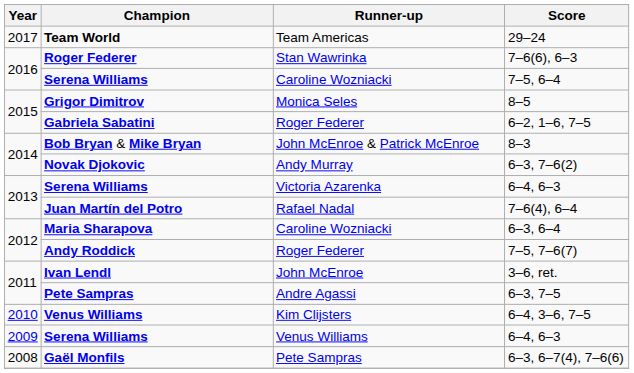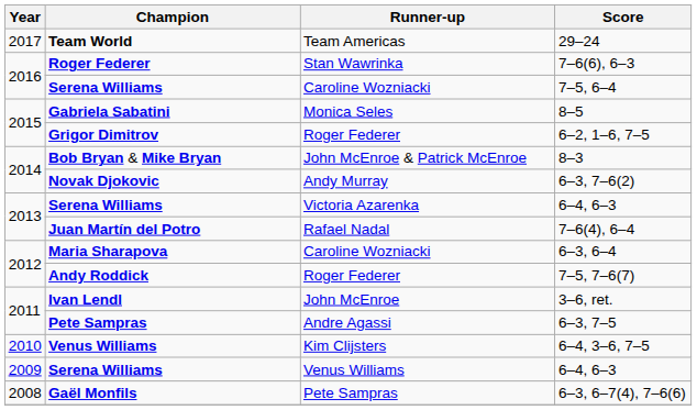 <table class="wikitable" style="font-size:90%">
 <tr>
 <th>Year</th>
 <th width="240">Champion</th>
 <th width="240">Runner-up</th>
 <th width="125">Score</th>
 </tr>
 <tr>
 <td rowspan=1>2017</td>
 <td><strong>Team World</strong></td>
 <td>Team Americas</td>
 <td>29–24</td>
 </tr>
 <tr>
 <td rowspan=2>2016</td>
 <td> <strong><a href='#'>Roger Federer</a></strong></td>
 <td> <a href='#'>Stan Wawrinka</a></td>
 <td>7–6(6), 6–3</td>
 </tr>
 <tr>
 <td> <strong><a href='#'>Serena Williams</a></strong></td>
 <td> <a href='#'>Caroline Wozniacki</a></td>
 <td>7–5, 6–4</td>
 </tr>
 <tr>
 <td rowspan=2>2015</td>
-<td> <strong><a href='#'>Grigor Dimitrov</a></strong></td>
+<td> <strong><a href='#'>Gabriela Sabatini</a></strong></td>
 <td> <a href='#'>Monica Seles</a></td>
 <td>8–5</td>
 </tr>
 <tr>
-<td> <strong><a href='#'>Gabriela Sabatini</a></strong></td>
+<td> <strong><a href='#'>Grigor Dimitrov</a></strong></td>
 <td> <a href='#'>Roger Federer</a></td>
 <td>6–2, 1–6, 7–5</td>
 </tr>
 <tr>
 <td rowspan=2>2014</td>
 <td> <strong><a href='#'>Bob Bryan</a></strong> & <strong><a href='#'>Mike Bryan</a></strong></td>
 <td> <a href='#'>John McEnroe</a> & <a href='#'>Patrick McEnroe</a></td>
 <td>8–3</td>
 </tr>
 <tr>
 <td> <strong><a href='#'>Novak Djokovic</a></strong></td>
 <td> <a href='#'>Andy Murray</a></td>
 <td>6–3, 7–6(2)</td>
 </tr>
 <tr>
 <td rowspan=2>2013</td>
 <td> <strong><a href='#'>Serena Williams</a></strong></td>
 <td> <a href='#'>Victoria Azarenka</a></td>
 <td>6–4, 6–3</td>
 </tr>
 <tr>
 <td> <strong><a href='#'>Juan Martín del Potro</a></strong></td>
 <td> <a href='#'>Rafael Nadal</a></td>
 <td>7–6(4), 6–4</td>
 </tr>
 <tr>
 <td rowspan=2>2012</td>
 <td> <strong><a href='#'>Maria Sharapova</a></strong></td>
 <td> <a href='#'>Caroline Wozniacki</a></td>
 <td>6–3, 6–4</td>
 </tr>
 <tr>
 <td> <strong><a href='#'>Andy Roddick</a></strong></td>
 <td> <a href='#'>Roger Federer</a></td>
 <td>7–5, 7–6(7)</td>
 </tr>
 <tr>
 <td rowspan=2>2011</td>
 <td> <strong><a href='#'>Ivan Lendl</a></strong></td>
 <td> <a href='#'>John McEnroe</a></td>
 <td>3–6, ret.</td>
 </tr>
 <tr>
 <td> <strong><a href='#'>Pete Sampras</a></strong></td>
 <td> <a href='#'>Andre Agassi</a></td>
 <td>6–3, 7–5</td>
 </tr>
 <tr>
 <td><a href='#'>2010</a></td>
 <td> <strong><a href='#'>Venus Williams</a></strong></td>
 <td> <a href='#'>Kim Clijsters</a></td>
 <td>6–4, 3–6, 7–5</td>
 </tr>
 <tr>
 <td><a href='#'>2009</a></td>
 <td> <strong><a href='#'>Serena Williams</a></strong></td>
 <td> <a href='#'>Venus Williams</a></td>
 <td>6–4, 6–3</td>
 </tr>
 <tr>
 <td>2008</td>
 <td> <strong><a href='#'>Gaël Monfils</a></strong></td>
 <td> <a href='#'>Pete Sampras</a></td>
 <td>6–3, 6–7(4), 7–6(6)</td>
 </tr>
 <tr>
 </tr>
 </table>
